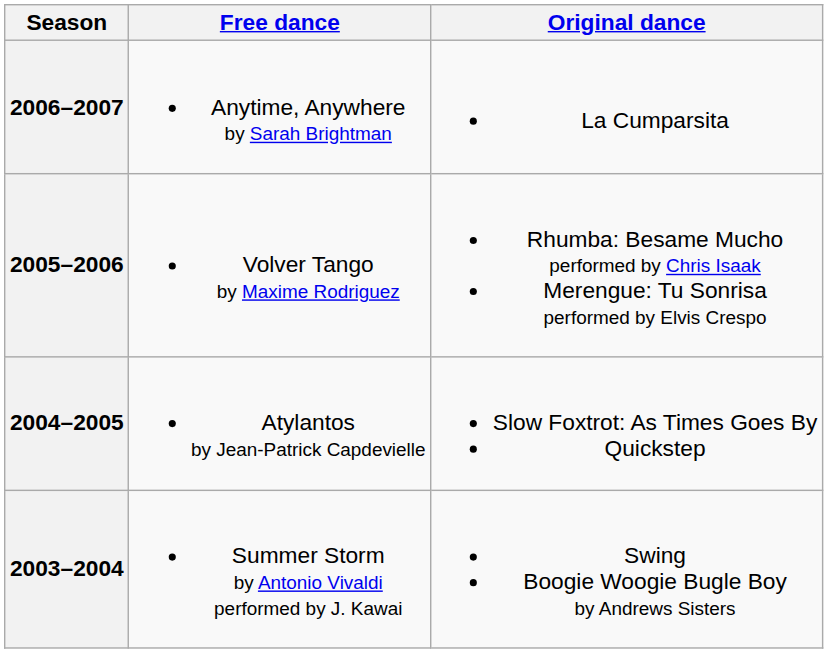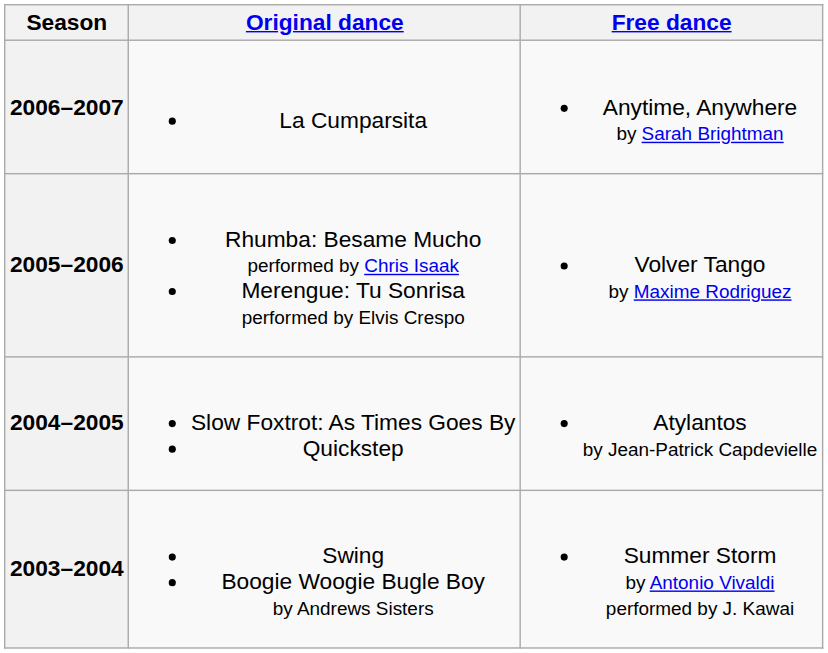 <table class="wikitable" style="text-align:center">
 <tr>
 <th>Season</th>
+<th><a href='#'>Original dance</a></th>
 <th><a href='#'>Free dance</a></th>
-<th><a href='#'>Original dance</a></th>
 </tr>
 <tr>
 <th>2006–2007</th>
+<td><br><ul><li>La Cumparsita</li></ul></td>
 <td><br><ul><li>Anytime, Anywhere <br><small> by <a href='#'>Sarah Brightman</a> </small></li></ul></td>
-<td><br><ul><li>La Cumparsita</li></ul></td>
 </tr>
 <tr>
 <th>2005–2006</th>
+<td><br><ul><li>Rhumba: Besame Mucho <br><small> performed by <a href='#'>Chris Isaak</a> </small></li><li>Merengue: Tu Sonrisa <br><small> performed by Elvis Crespo </small></li></ul></td>
 <td><br><ul><li>Volver Tango <br><small> by <a href='#'>Maxime Rodriguez</a> </small></li></ul></td>
-<td><br><ul><li>Rhumba: Besame Mucho <br><small> performed by <a href='#'>Chris Isaak</a> </small></li><li>Merengue: Tu Sonrisa <br><small> performed by Elvis Crespo </small></li></ul></td>
 </tr>
 <tr>
 <th>2004–2005</th>
+<td><br><ul><li>Slow Foxtrot: As Times Goes By</li><li>Quickstep</li></ul></td>
 <td><br><ul><li>Atylantos <br><small> by Jean-Patrick Capdevielle </small></li></ul></td>
-<td><br><ul><li>Slow Foxtrot: As Times Goes By</li><li>Quickstep</li></ul></td>
 </tr>
 <tr>
 <th>2003–2004</th>
+<td><br><ul><li>Swing</li><li>Boogie Woogie Bugle Boy <br><small> by Andrews Sisters </small></li></ul></td>
 <td><br><ul><li>Summer Storm <br><small> by <a href='#'>Antonio Vivaldi</a> <br> performed by J. Kawai </small></li></ul></td>
-<td><br><ul><li>Swing</li><li>Boogie Woogie Bugle Boy <br><small> by Andrews Sisters </small></li></ul></td>
 </tr>
 </table>
